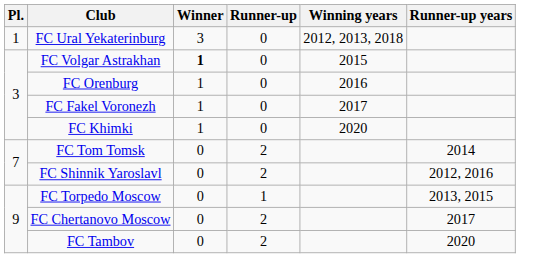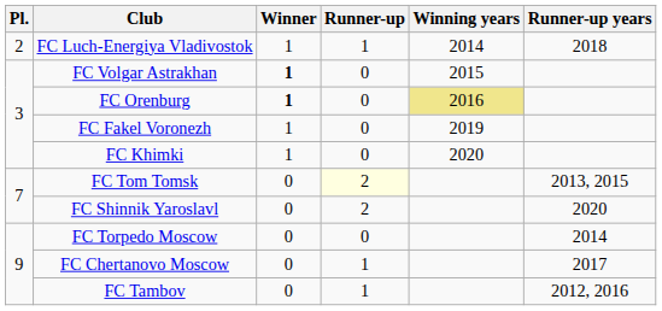 <table class="wikitable" style="text-align: center;">
 <tr>
 <th>Pl.</th>
 <th>Club</th>
 <th>Winner</th>
 <th>Runner-up</th>
 <th>Winning years</th>
 <th>Runner-up years</th>
 </tr>
 <tr>
+<td>2</td>
+<td><a href='#'>FC Luch-Energiya Vladivostok</a></td>
 <td>1</td>
-<td><a href='#'>FC Ural Yekaterinburg</a></td>
-<td>3</td>
-<td>0</td>
-<td>2012, 2013, 2018</td>
-<td></td>
+<td>1</td>
+<td>2014</td>
+<td>2018</td>
 </tr>
 <tr>
 <td rowspan=4>3</td>
 <td><a href='#'>FC Volgar Astrakhan</a></td>
 <td><strong>1</strong></td>
 <td>0</td>
 <td>2015</td>
 <td></td>
 </tr>
 <tr>
 <td><a href='#'>FC Orenburg</a></td>
-<td>1</td>
+<td><strong>1</strong></td>
 <td>0</td>
-<td>2016</td>
+<td style="background: khaki;">2016</td>
 <td></td>
 </tr>
 <tr>
 <td><a href='#'>FC Fakel Voronezh</a></td>
 <td>1</td>
 <td>0</td>
-<td>2017</td>
+<td>2019</td>
 <td></td>
 </tr>
 <tr>
 <td><a href='#'>FC Khimki</a></td>
 <td>1</td>
 <td>0</td>
 <td>2020</td>
 <td></td>
 </tr>
 <tr>
 <td rowspan=2>7</td>
 <td><a href='#'>FC Tom Tomsk</a></td>
 <td>0</td>
-<td>2</td>
+<td style="background: lightyellow;">2</td>
 <td></td>
-<td>2014</td>
+<td>2013, 2015</td>
 </tr>
 <tr>
 <td><a href='#'>FC Shinnik Yaroslavl</a></td>
 <td>0</td>
 <td>2</td>
 <td></td>
-<td>2012, 2016</td>
+<td>2020</td>
 </tr>
 <tr>
 <td rowspan=3>9</td>
 <td><a href='#'>FC Torpedo Moscow</a></td>
 <td>0</td>
-<td>1</td>
+<td>0</td>
 <td></td>
-<td>2013, 2015</td>
+<td>2014</td>
 </tr>
 <tr>
 <td><a href='#'>FC Chertanovo Moscow</a></td>
 <td>0</td>
-<td>2</td>
+<td>1</td>
 <td></td>
 <td>2017</td>
 </tr>
 <tr>
 <td><a href='#'>FC Tambov</a></td>
 <td>0</td>
-<td>2</td>
+<td>1</td>
 <td></td>
-<td>2020</td>
+<td>2012, 2016</td>
 </tr>
 </table>
